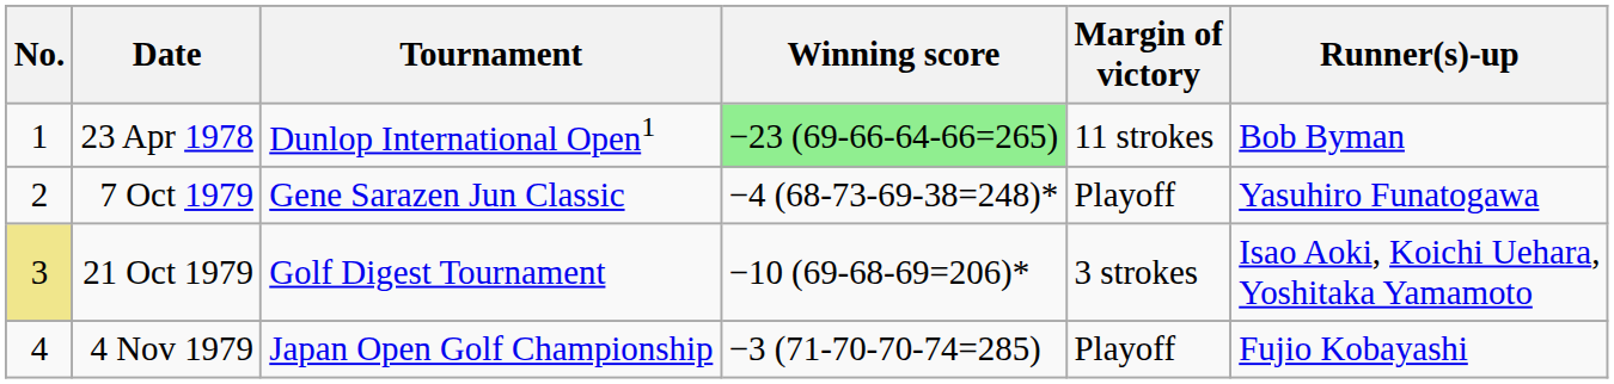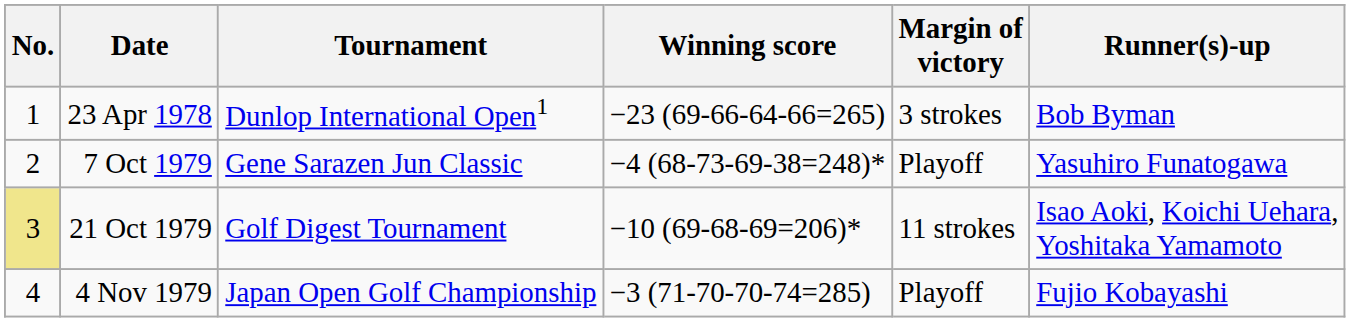 <table class="wikitable" style="font-size:95%;">
 <tr>
 <th>No.</th>
 <th>Date</th>
 <th>Tournament</th>
 <th>Winning score</th>
 <th>Margin of<br>victory</th>
 <th>Runner(s)-up</th>
 </tr>
 <tr>
 <td align=center>1</td>
 <td align=right>23 Apr <a href='#'>1978</a></td>
 <td><a href='#'>Dunlop International Open</a><sup>1</sup></td>
-<td style="background: lightgreen;">−23 (69-66-64-66=265)</td>
-<td>11 strokes</td>
+<td>−23 (69-66-64-66=265)</td>
+<td>3 strokes</td>
 <td> <a href='#'>Bob Byman</a></td>
 </tr>
 <tr>
 <td align=center>2</td>
 <td align=right>7 Oct <a href='#'>1979</a></td>
 <td><a href='#'>Gene Sarazen Jun Classic</a></td>
 <td>−4 (68-73-69-38=248)*</td>
 <td>Playoff</td>
 <td> <a href='#'>Yasuhiro Funatogawa</a></td>
 </tr>
 <tr>
 <td align=center style="background: khaki;">3</td>
 <td align=right>21 Oct 1979</td>
 <td><a href='#'>Golf Digest Tournament</a></td>
 <td>−10 (69-68-69=206)*</td>
-<td>3 strokes</td>
+<td>11 strokes</td>
 <td> <a href='#'>Isao Aoki</a>,  <a href='#'>Koichi Uehara</a>,<br> <a href='#'>Yoshitaka Yamamoto</a></td>
 </tr>
 <tr>
 <td align=center>4</td>
 <td align=right>4 Nov 1979</td>
 <td><a href='#'>Japan Open Golf Championship</a></td>
 <td>−3 (71-70-70-74=285)</td>
 <td>Playoff</td>
 <td> <a href='#'>Fujio Kobayashi</a></td>
 </tr>
 </table>
